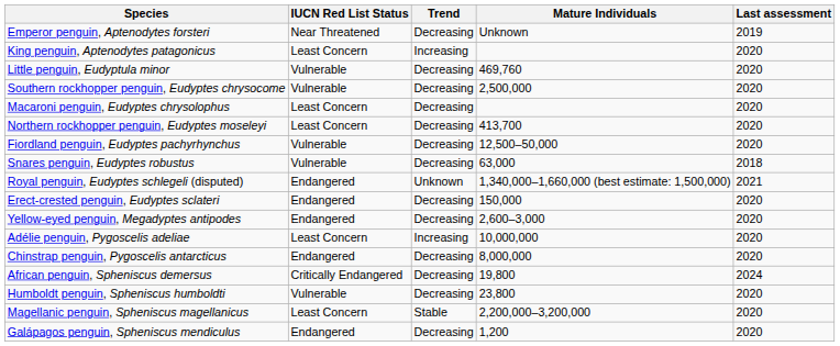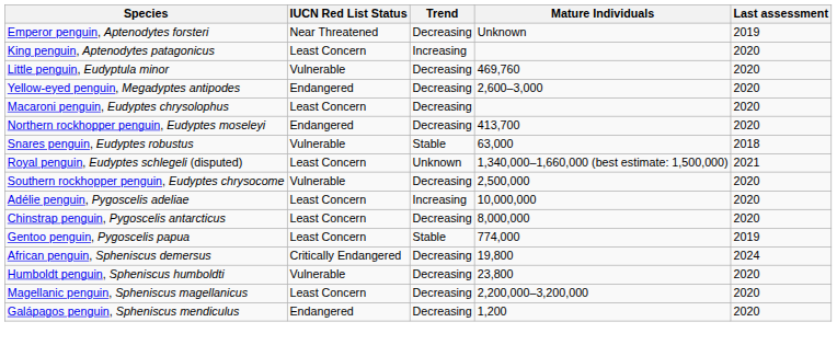 <table class="wikitable">
 <tr>
 <th>Species</th>
 <th>IUCN Red List Status</th>
 <th>Trend</th>
 <th>Mature Individuals</th>
 <th>Last assessment</th>
 </tr>
 <tr>
 <td><a href='#'>Emperor penguin</a>, <em>Aptenodytes forsteri</em></td>
 <td>Near Threatened</td>
 <td>Decreasing</td>
 <td>Unknown</td>
 <td>2019</td>
 </tr>
 <tr>
 <td><a href='#'>King penguin</a>, <em>Aptenodytes patagonicus</em></td>
 <td>Least Concern</td>
 <td>Increasing</td>
 <td></td>
 <td>2020</td>
 </tr>
 <tr>
 <td><a href='#'>Little penguin</a>, <em>Eudyptula minor</em></td>
 <td>Vulnerable</td>
 <td>Decreasing</td>
 <td>469,760</td>
 <td>2020</td>
 </tr>
 <tr>
-<td><a href='#'>Southern rockhopper penguin</a>, <em>Eudyptes chrysocome</em></td>
-<td>Vulnerable</td>
+<td><a href='#'>Yellow-eyed penguin</a>, <em>Megadyptes antipodes</em></td>
+<td>Endangered</td>
 <td>Decreasing</td>
-<td>2,500,000</td>
+<td>2,600–3,000</td>
 <td>2020</td>
 </tr>
 <tr>
 <td><a href='#'>Macaroni penguin</a>, <em>Eudyptes chrysolophus</em></td>
 <td>Least Concern</td>
 <td>Decreasing</td>
 <td></td>
 <td>2020</td>
 </tr>
 <tr>
 <td><a href='#'>Northern rockhopper penguin</a>, <em>Eudyptes moseleyi</em></td>
-<td>Least Concern</td>
+<td>Endangered</td>
 <td>Decreasing</td>
 <td>413,700</td>
 <td>2020</td>
 </tr>
 <tr>
-<td><a href='#'>Fiordland penguin</a>, <em>Eudyptes pachyrhynchus</em></td>
-<td>Vulnerable</td>
-<td>Decreasing</td>
-<td>12,500–50,000</td>
-<td>2020</td>
-</tr>
-<tr>
 <td><a href='#'>Snares penguin</a>, <em>Eudyptes robustus</em></td>
 <td>Vulnerable</td>
-<td>Decreasing</td>
+<td>Stable</td>
 <td>63,000</td>
 <td>2018</td>
 </tr>
 <tr>
 <td><a href='#'>Royal penguin</a>, <em>Eudyptes schlegeli</em> (disputed)</td>
-<td>Endangered</td>
+<td>Least Concern</td>
 <td>Unknown</td>
 <td>1,340,000–1,660,000 (best estimate: 1,500,000)</td>
 <td>2021</td>
 </tr>
 <tr>
-<td><a href='#'>Erect-crested penguin</a>, <em>Eudyptes sclateri</em></td>
-<td>Endangered</td>
+<td><a href='#'>Southern rockhopper penguin</a>, <em>Eudyptes chrysocome</em></td>
+<td>Vulnerable</td>
 <td>Decreasing</td>
-<td>150,000</td>
-<td>2020</td>
-</tr>
-<tr>
-<td><a href='#'>Yellow-eyed penguin</a>, <em>Megadyptes antipodes</em></td>
-<td>Endangered</td>
-<td>Decreasing</td>
-<td>2,600–3,000</td>
+<td>2,500,000</td>
 <td>2020</td>
 </tr>
 <tr>
 <td><a href='#'>Adélie penguin</a>, <em>Pygoscelis adeliae</em></td>
 <td>Least Concern</td>
 <td>Increasing</td>
 <td>10,000,000</td>
 <td>2020</td>
 </tr>
 <tr>
 <td><a href='#'>Chinstrap penguin</a>, <em>Pygoscelis antarcticus</em></td>
-<td>Endangered</td>
+<td>Least Concern</td>
 <td>Decreasing</td>
 <td>8,000,000</td>
 <td>2020</td>
+</tr>
+<tr>
+<td><a href='#'>Gentoo penguin</a>, <em>Pygoscelis papua</em></td>
+<td>Least Concern</td>
+<td>Stable</td>
+<td>774,000</td>
+<td>2019</td>
 </tr>
 <tr>
 <td><a href='#'>African penguin</a>, <em>Spheniscus demersus</em></td>
 <td>Critically Endangered</td>
 <td>Decreasing</td>
 <td>19,800</td>
 <td>2024</td>
 </tr>
 <tr>
 <td><a href='#'>Humboldt penguin</a>, <em>Spheniscus humboldti</em></td>
 <td>Vulnerable</td>
 <td>Decreasing</td>
 <td>23,800</td>
 <td>2020</td>
 </tr>
 <tr>
 <td><a href='#'>Magellanic penguin</a>, <em>Spheniscus magellanicus</em></td>
 <td>Least Concern</td>
-<td>Stable</td>
+<td>Decreasing</td>
 <td>2,200,000–3,200,000</td>
 <td>2020</td>
 </tr>
 <tr>
 <td><a href='#'>Galápagos penguin</a>, <em>Spheniscus mendiculus</em></td>
 <td>Endangered</td>
 <td>Decreasing</td>
 <td>1,200</td>
 <td>2020</td>
 </tr>
 </table>
